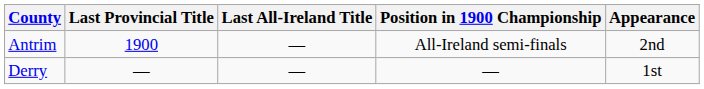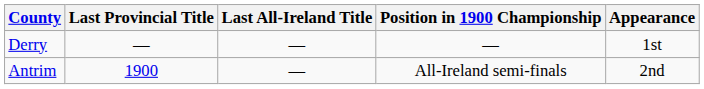 <table class="wikitable sortable" style="text-align:center">
 <tr>
 <th><a href='#'>County</a></th>
 <th>Last Provincial Title</th>
 <th>Last All-Ireland Title</th>
 <th>Position in <a href='#'>1900</a> Championship</th>
 <th>Appearance</th>
 </tr>
 <tr>
+<td style="text-align:left"> <a href='#'>Derry</a></td>
+<td>—</td>
+<td>—</td>
+<td>—</td>
+<td>1st</td>
+</tr>
+<tr>
 <td style="text-align:left"> <a href='#'>Antrim</a></td>
 <td><a href='#'>1900</a></td>
 <td>—</td>
 <td>All-Ireland semi-finals</td>
 <td>2nd</td>
 </tr>
-<tr>
-<td style="text-align:left"> <a href='#'>Derry</a></td>
-<td>—</td>
-<td>—</td>
-<td>—</td>
-<td>1st</td>
-</tr>
 </table>
